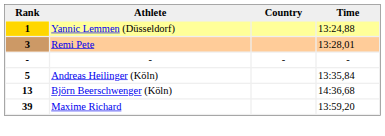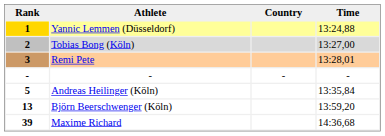 <table style="border-style:solid; border-width:1px; border-color:#808080; background-color:#EFEFEF;" cellspacing="2" cellpadding="2" width="580">
 <tr>
 <th>Rank</th>
 <th>Athlete</th>
 <th>Country</th>
 <th>Time</th>
 </tr>
 <tr align="center" bgcolor="#FFFF99" valign="top">
 <th style="background:#ffd700;">1</th>
 <td align="left"><a href='#'>Yannic Lemmen</a> (Düsseldorf)</td>
 <td align="left"></td>
 <td align="left">13:24,88</td>
+</tr>
+<tr align="center" bgcolor="#D9D9D9" valign="top">
+<th style="background:#c0c0c0;">2</th>
+<td align="left"><a href='#'>Tobias Bong</a> (<a href='#'>Köln</a>)</td>
+<td align="left"></td>
+<td align="left">13:27,00</td>
 </tr>
 <tr align="center" bgcolor="#FFCC99" valign="top">
 <th style="background:#cc9966;">3</th>
 <td align="left"><a href='#'>Remi Pete</a></td>
 <td align="left"></td>
 <td align="left">13:28,01</td>
 </tr>
 <tr align="center" bgcolor="#FFFFFF" valign="top">
 <th>-</th>
 <td>-</td>
 <td>-</td>
 <td>-</td>
 </tr>
 <tr align="center" bgcolor="#FFFFFF" valign="top">
 <th>5</th>
 <td align="left"><a href='#'>Andreas Heilinger</a> (Köln)</td>
 <td align="left"></td>
 <td align="left">13:35,84</td>
 </tr>
 <tr align="center" bgcolor="#FFFFFF" valign="top">
 <th>13</th>
 <td align="left"><a href='#'>Björn Beerschwenger</a> (Köln)</td>
 <td align="left"></td>
-<td align="left">14:36,68</td>
+<td align="left">13:59,20</td>
 </tr>
 <tr align="center" bgcolor="#FFFFFF" valign="top">
 <th>39</th>
 <td align="left"><a href='#'>Maxime Richard</a></td>
 <td align="left"></td>
-<td align="left">13:59,20</td>
+<td align="left">14:36,68</td>
 </tr>
 </table>
